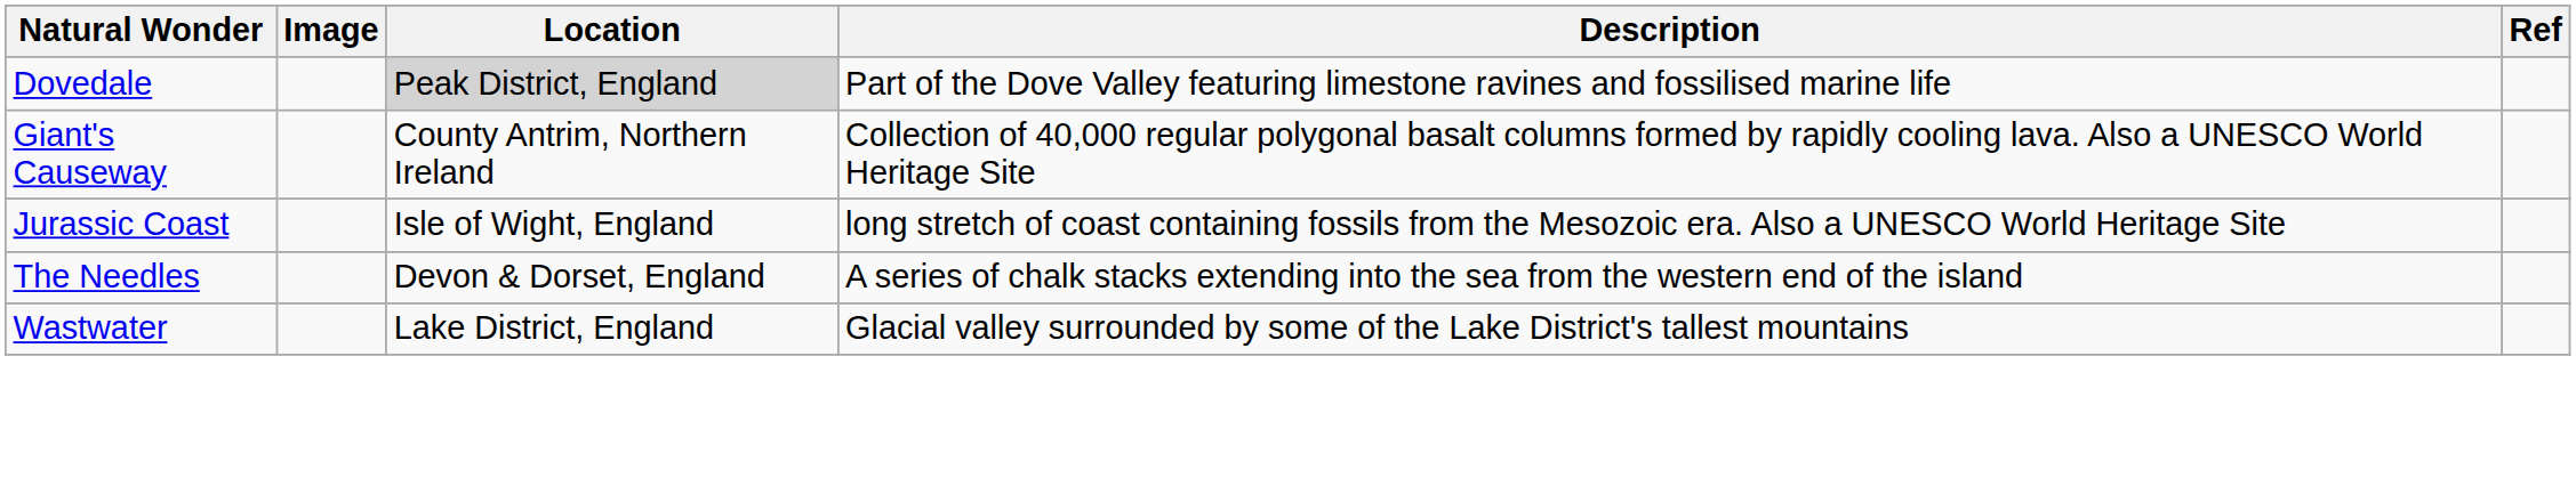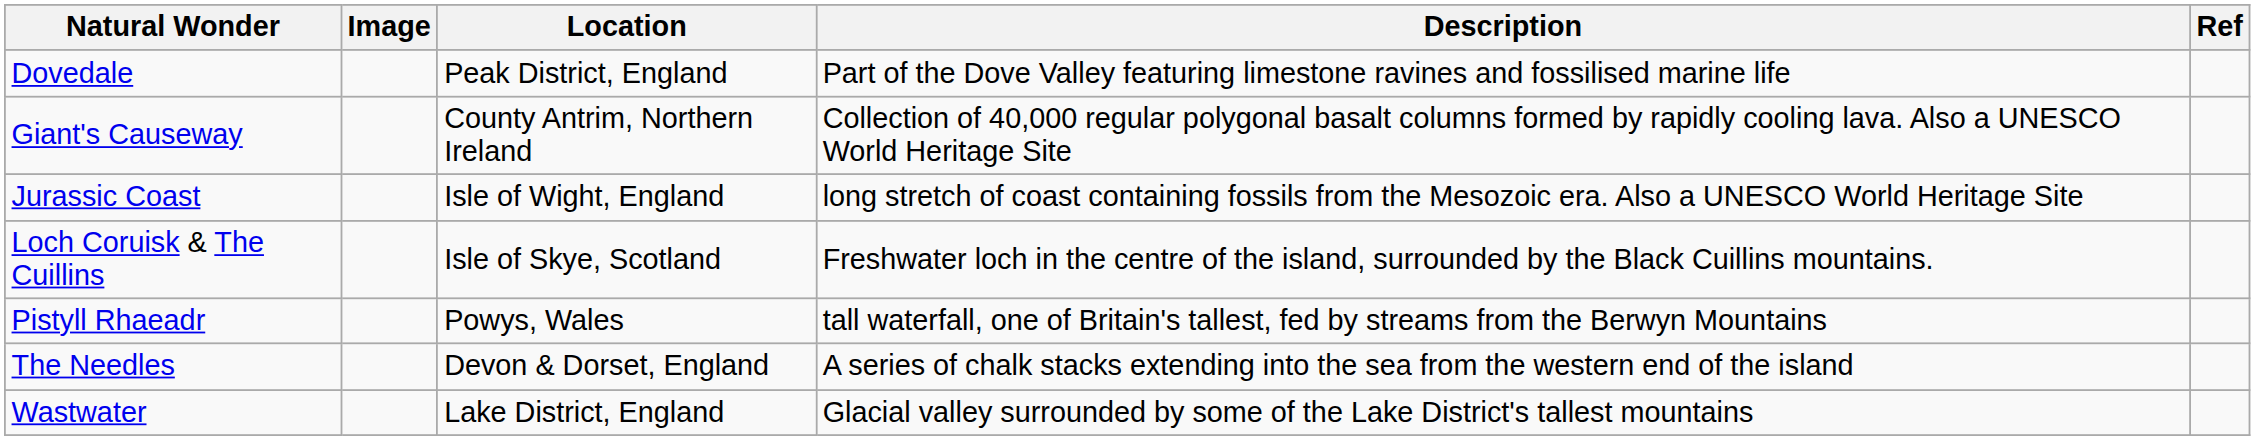 <table class="wikitable">
 <tr>
 <th>Natural Wonder</th>
 <th>Image</th>
 <th>Location</th>
 <th>Description</th>
 <th>Ref</th>
 </tr>
 <tr>
 <td><a href='#'>Dovedale</a></td>
 <td></td>
-<td style="background: lightgrey;">Peak District, England</td>
+<td>Peak District, England</td>
 <td>Part of the Dove Valley featuring limestone ravines and fossilised marine life</td>
 <td></td>
 </tr>
 <tr>
 <td><a href='#'>Giant's Causeway</a></td>
 <td></td>
 <td>County Antrim, Northern Ireland</td>
 <td>Collection of 40,000 regular polygonal basalt columns formed by rapidly cooling lava. Also a UNESCO World Heritage Site</td>
 <td></td>
 </tr>
 <tr>
 <td><a href='#'>Jurassic Coast</a></td>
 <td></td>
 <td>Isle of Wight, England</td>
 <td> long stretch of coast containing fossils from the Mesozoic era.  Also a UNESCO World Heritage Site</td>
 <td></td>
 </tr>
 <tr>
+<td><a href='#'>Loch Coruisk</a> & <a href='#'>The Cuillins</a></td>
+<td></td>
+<td>Isle of Skye, Scotland</td>
+<td>Freshwater loch in the centre of the island, surrounded by the Black Cuillins mountains.</td>
+<td></td>
+</tr>
+<tr>
+<td><a href='#'>Pistyll Rhaeadr</a></td>
+<td></td>
+<td>Powys, Wales</td>
+<td> tall waterfall, one of Britain's tallest, fed by streams from the Berwyn Mountains</td>
+<td></td>
+</tr>
+<tr>
 <td><a href='#'>The Needles</a></td>
 <td></td>
 <td>Devon & Dorset, England</td>
 <td>A series of chalk stacks extending into the sea from the western end of the island</td>
 <td></td>
 </tr>
 <tr>
 <td><a href='#'>Wastwater</a></td>
 <td></td>
 <td>Lake District, England</td>
 <td>Glacial valley surrounded by some of the Lake District's tallest mountains</td>
 <td></td>
 </tr>
 </table>
